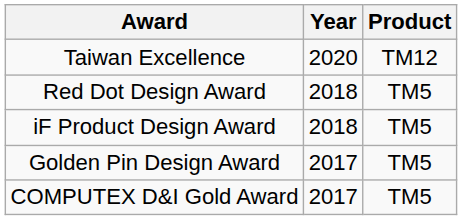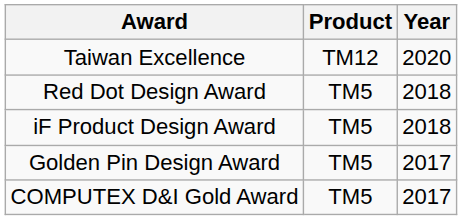 <table class="wikitable" style="margin:1em auto;">
 <tr>
 <th>Award</th>
+<th>Product</th>
 <th>Year</th>
-<th>Product</th>
 </tr>
 <tr>
 <td align="center">Taiwan Excellence</td>
+<td align="center">TM12</td>
 <td align="center">2020</td>
-<td align="center">TM12</td>
 </tr>
 <tr>
 <td align="center">Red Dot Design Award</td>
+<td align="center">TM5</td>
 <td align="center">2018</td>
-<td align="center">TM5</td>
 </tr>
 <tr>
 <td align="center">iF Product Design Award</td>
+<td align="center">TM5</td>
 <td align="center">2018</td>
-<td align="center">TM5</td>
 </tr>
 <tr>
 <td align="center">Golden Pin Design Award</td>
+<td align="center">TM5</td>
 <td align="center">2017</td>
-<td align="center">TM5</td>
 </tr>
 <tr>
 <td align="center">COMPUTEX D&I Gold Award</td>
+<td align="center">TM5</td>
 <td align="center">2017</td>
-<td align="center">TM5</td>
 </tr>
 </table>
